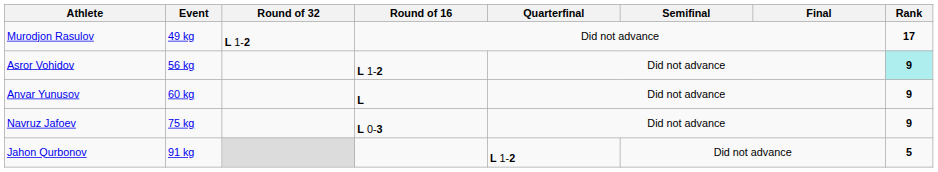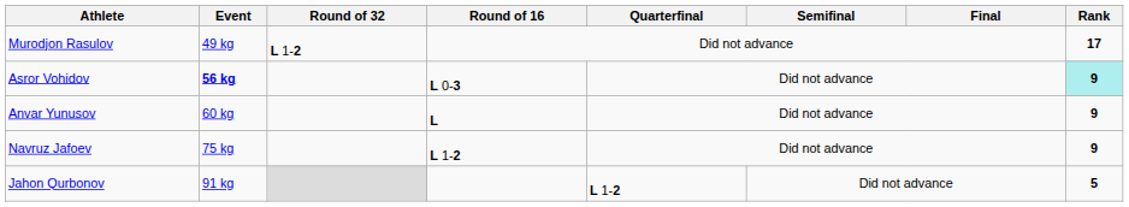 <table class="wikitable" width="98%" style="text-align:left; font-size:90%">
 <tr>
 <th width="17%">Athlete</th>
 <th width="6%">Event</th>
 <th width="14%">Round of 32</th>
 <th width="14%">Round of 16</th>
 <th width="14%">Quarterfinal</th>
 <th width="14%">Semifinal</th>
 <th width="14%">Final</th>
 <th width="5%">Rank</th>
 </tr>
 <tr>
 <td><a href='#'>Murodjon Rasulov</a></td>
 <td><a href='#'>49 kg</a></td>
 <td> <br><strong>L</strong> 1-<strong>2</strong></td>
 <td colspan=4 align=center>Did not advance</td>
 <td align=center><strong>17</strong></td>
 </tr>
 <tr>
 <td><a href='#'>Asror Vohidov</a></td>
-<td><a href='#'>56 kg</a></td>
+<td><strong><a href='#'>56 kg</a></strong></td>
 <td></td>
-<td> <br><strong>L</strong> 1-<strong>2</strong></td>
+<td> <br><strong>L</strong> 0-<strong>3</strong></td>
 <td colspan=3 align=center>Did not advance</td>
 <td align=center style="background: paleturquoise;"><strong>9</strong></td>
 </tr>
 <tr>
 <td><a href='#'>Anvar Yunusov</a></td>
 <td><a href='#'>60 kg</a></td>
 <td></td>
 <td> <br><strong>L</strong> <strong></strong></td>
 <td colspan=3 align=center>Did not advance</td>
 <td align=center><strong>9</strong></td>
 </tr>
 <tr>
 <td><a href='#'>Navruz Jafoev</a></td>
 <td><a href='#'>75 kg</a></td>
 <td></td>
-<td> <br><strong>L</strong> 0-<strong>3</strong></td>
+<td> <br><strong>L</strong> 1-<strong>2</strong></td>
 <td colspan=3 align=center>Did not advance</td>
 <td align=center><strong>9</strong></td>
 </tr>
 <tr>
 <td><a href='#'>Jahon Qurbonov</a></td>
 <td><a href='#'>91 kg</a></td>
 <td bgcolor=#DCDCDC></td>
 <td></td>
 <td><br><strong>L</strong> 1-<strong>2</strong></td>
 <td colspan=2 align=center>Did not advance</td>
 <td align=center><strong>5</strong></td>
 </tr>
 </table>
